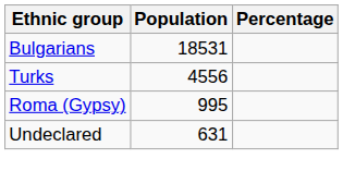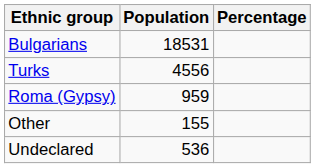 <table class="wikitable sortable">
 <tr>
 <th>Ethnic group</th>
 <th>Population</th>
 <th>Percentage</th>
 </tr>
 <tr>
 <td><a href='#'>Bulgarians</a></td>
 <td align="right">18531</td>
 <td align="right"></td>
 </tr>
 <tr>
 <td><a href='#'>Turks</a></td>
 <td align="right">4556</td>
 <td align="right"></td>
 </tr>
 <tr>
 <td><a href='#'>Roma (Gypsy)</a></td>
-<td align="right">995</td>
+<td align="right">959</td>
+<td align="right"></td>
+</tr>
+<tr>
+<td>Other</td>
+<td align="right">155</td>
 <td align="right"></td>
 </tr>
 <tr>
 <td>Undeclared</td>
-<td align="right">631</td>
+<td align="right">536</td>
 <td align="right"></td>
 </tr>
 </table>
